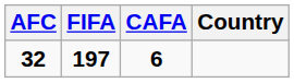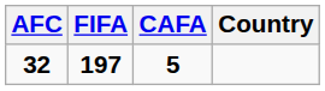 <table class="wikitable" style="text-align: center;">
 <tr>
 <th><a href='#'>AFC</a></th>
 <th><a href='#'>FIFA</a></th>
 <th><a href='#'>CAFA</a></th>
 <th>Country</th>
 </tr>
 <tr>
 <td><strong>32</strong></td>
 <td><strong>197</strong></td>
-<td><strong>6</strong></td>
+<td><strong>5</strong></td>
 <td align=left></td>
 </tr>
 </table>
